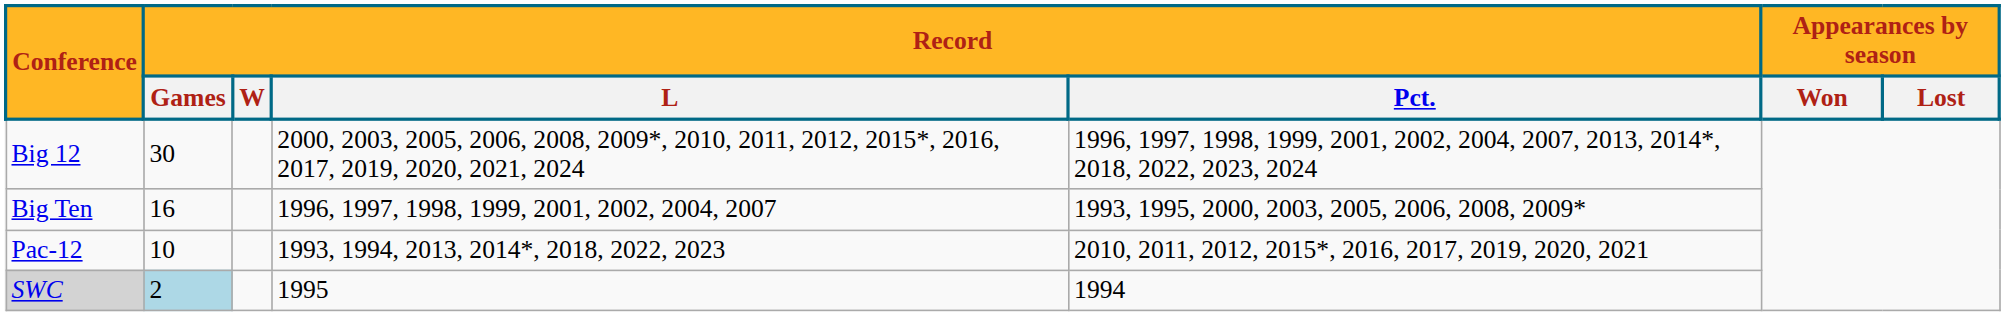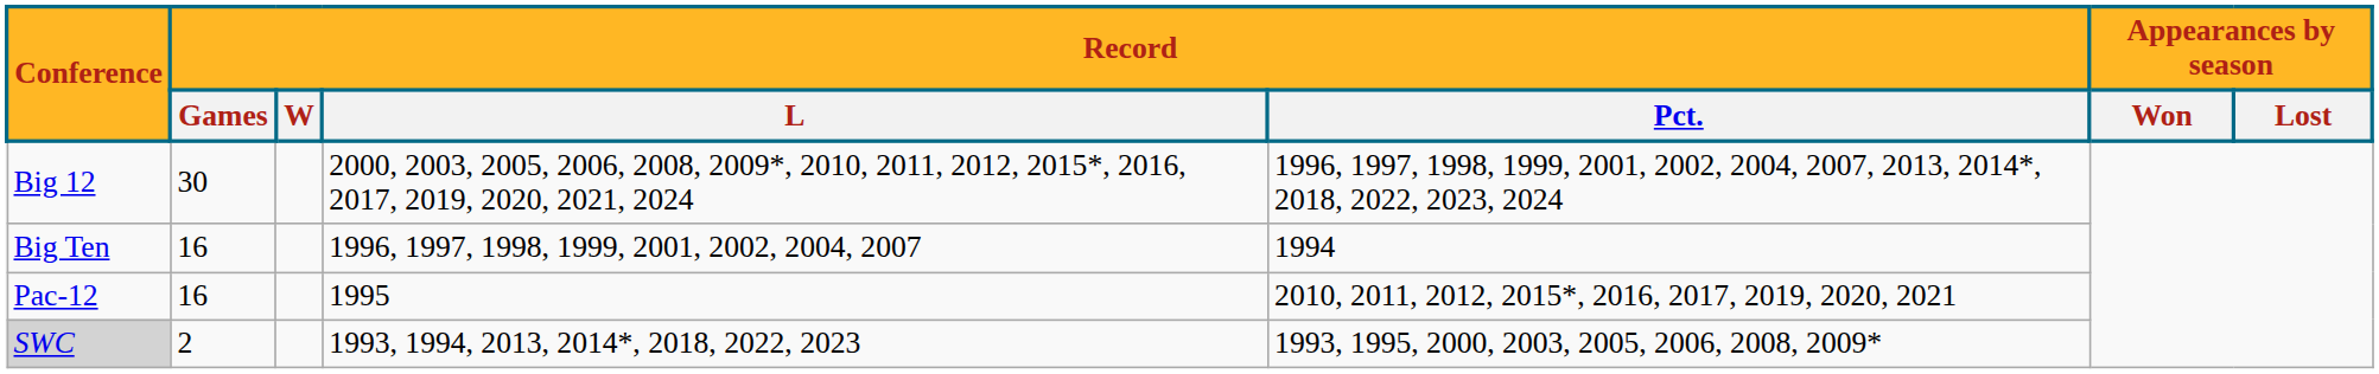 <table class="wikitable sortable">
 <tr>
 <th style="background:#FFB724; color:#AF2115; border: 2px solid #006986;" rowspan=2>Conference</th>
 <th style="background:#FFB724; color:#AF2115; border: 2px solid #006986;" colspan=4>Record</th>
 <th style="background:#FFB724; color:#AF2115; border: 2px solid #006986;" colspan=2>Appearances by season</th>
 </tr>
 <tr>
 <th style="color:#AF2115; border: 2px solid #006986;">Games</th>
 <th style="color:#AF2115; border: 2px solid #006986;">W</th>
 <th style="color:#AF2115; border: 2px solid #006986;">L</th>
 <th style="color:#AF2115; border: 2px solid #006986;"><a href='#'>Pct.</a></th>
 <th style="color:#AF2115; border: 2px solid #006986;" class=unsortable>Won</th>
 <th style="color:#AF2115; border: 2px solid #006986;" class=unsortable>Lost</th>
 </tr>
 <tr>
 <td><a href='#'>Big 12</a></td>
 <td>30</td>
 <td></td>
 <td>2000, 2003, 2005, 2006, 2008, 2009*, 2010, 2011, 2012, 2015*, 2016, 2017, 2019, 2020, 2021, 2024</td>
 <td>1996, 1997, 1998, 1999, 2001, 2002, 2004, 2007, 2013, 2014*, 2018, 2022, 2023, 2024</td>
 </tr>
 <tr>
 <td><a href='#'>Big Ten</a></td>
 <td>16</td>
 <td></td>
 <td>1996, 1997, 1998, 1999, 2001, 2002, 2004, 2007</td>
-<td>1993, 1995, 2000, 2003, 2005, 2006, 2008, 2009*</td>
+<td>1994</td>
 </tr>
 <tr>
 <td><a href='#'>Pac-12</a></td>
-<td>10</td>
+<td>16</td>
 <td></td>
-<td>1993, 1994, 2013, 2014*, 2018, 2022, 2023</td>
+<td>1995</td>
 <td>2010, 2011, 2012, 2015*, 2016, 2017, 2019, 2020, 2021</td>
 </tr>
 <tr>
 <td bgcolor=lightgrey><em><a href='#'>SWC</a></em></td>
-<td style="background: lightblue;">2</td>
+<td>2</td>
 <td></td>
-<td>1995</td>
-<td>1994</td>
+<td>1993, 1994, 2013, 2014*, 2018, 2022, 2023</td>
+<td>1993, 1995, 2000, 2003, 2005, 2006, 2008, 2009*</td>
 </tr>
 </table>
